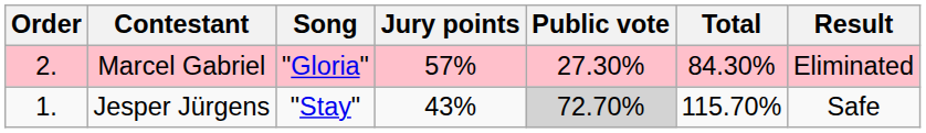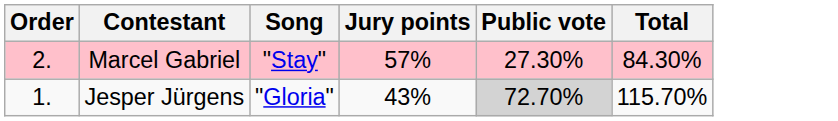 <table class="wikitable sortable" style="text-align: center; width: auto;">
 <tr class="hintergrundfarbe5">
 <th>Order</th>
 <th>Contestant</th>
 <th>Song</th>
 <th>Jury points</th>
 <th>Public vote</th>
 <th>Total</th>
-<th>Result</th>
 </tr>
 <tr bgcolor=pink>
 <td>2.</td>
 <td>Marcel Gabriel</td>
-<td>"<a href='#'>Gloria</a>"</td>
+<td>"<a href='#'>Stay</a>"</td>
 <td>57%</td>
 <td>27.30%</td>
 <td>84.30%</td>
-<td>Eliminated</td>
 </tr>
 <tr>
 <td>1.</td>
 <td>Jesper Jürgens</td>
-<td>"<a href='#'>Stay</a>"</td>
+<td>"<a href='#'>Gloria</a>"</td>
 <td>43%</td>
 <td style="background: lightgrey;">72.70%</td>
 <td>115.70%</td>
-<td>Safe</td>
 </tr>
 </table>
